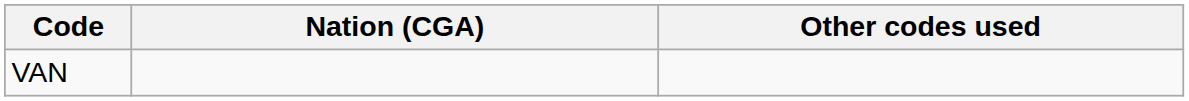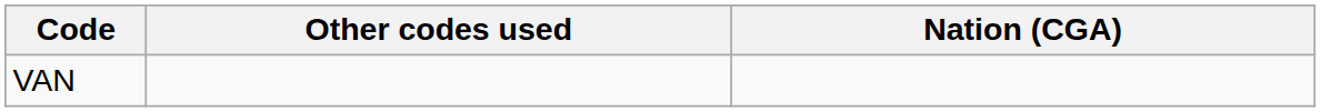 <table class="wikitable">
 <tr>
 <th style="width:4em">Code</th>
+<th style="width:18em">Other codes used</th>
 <th style="width:18em">Nation (CGA)</th>
-<th style="width:18em">Other codes used</th>
 </tr>
 <tr>
 <td>VAN</td>
 <td></td>
 <td></td>
 </tr>
 </table>
